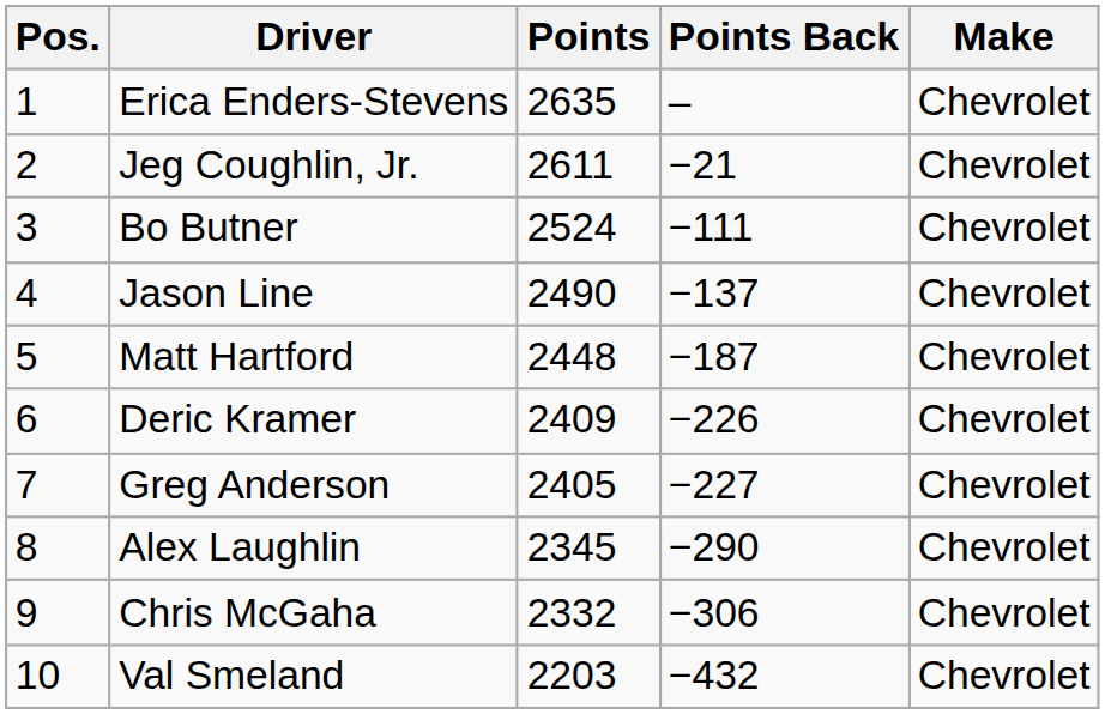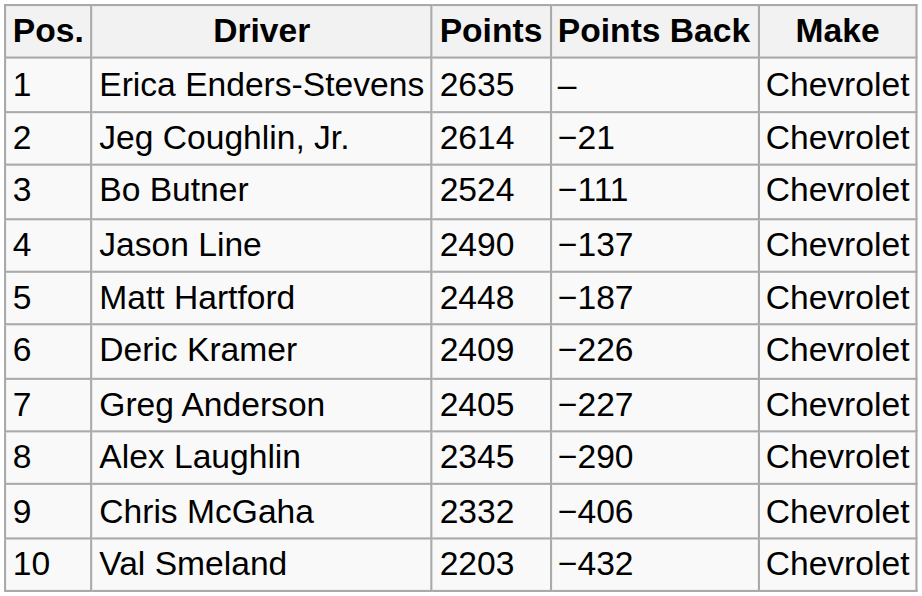 <table class="wikitable">
 <tr>
 <th>Pos.</th>
 <th>Driver</th>
 <th>Points</th>
 <th>Points Back</th>
 <th>Make</th>
 </tr>
 <tr>
 <td>1</td>
 <td>Erica Enders-Stevens</td>
 <td>2635</td>
 <td>–</td>
 <td>Chevrolet</td>
 </tr>
 <tr>
 <td>2</td>
 <td>Jeg Coughlin, Jr.</td>
-<td>2611</td>
+<td>2614</td>
 <td>−21</td>
 <td>Chevrolet</td>
 </tr>
 <tr>
 <td>3</td>
 <td>Bo Butner</td>
 <td>2524</td>
 <td>−111</td>
 <td>Chevrolet</td>
 </tr>
 <tr>
 <td>4</td>
 <td>Jason Line</td>
 <td>2490</td>
 <td>−137</td>
 <td>Chevrolet</td>
 </tr>
 <tr>
 <td>5</td>
 <td>Matt Hartford</td>
 <td>2448</td>
 <td>−187</td>
 <td>Chevrolet</td>
 </tr>
 <tr>
 <td>6</td>
 <td>Deric Kramer</td>
 <td>2409</td>
 <td>−226</td>
 <td>Chevrolet</td>
 </tr>
 <tr>
 <td>7</td>
 <td>Greg Anderson</td>
 <td>2405</td>
 <td>−227</td>
 <td>Chevrolet</td>
 </tr>
 <tr>
 <td>8</td>
 <td>Alex Laughlin</td>
 <td>2345</td>
 <td>−290</td>
 <td>Chevrolet</td>
 </tr>
 <tr>
 <td>9</td>
 <td>Chris McGaha</td>
 <td>2332</td>
-<td>−306</td>
+<td>−406</td>
 <td>Chevrolet</td>
 </tr>
 <tr>
 <td>10</td>
 <td>Val Smeland</td>
 <td>2203</td>
 <td>−432</td>
 <td>Chevrolet</td>
 </tr>
 </table>
